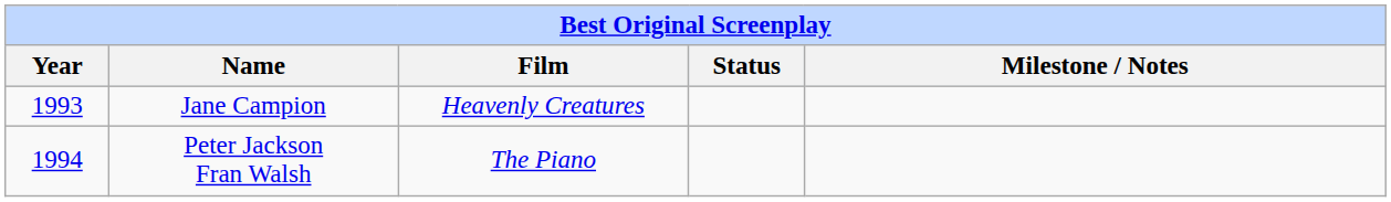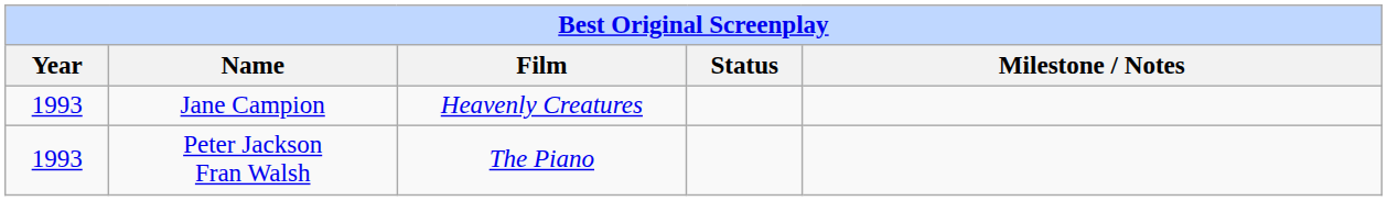 <table class="wikitable" style="text-align: center">
 <tr ---- bgcolor="#bfd7ff">
 <td colspan=5 align=center><strong><a href='#'>Best Original Screenplay</a></strong></td>
 </tr>
 <tr ---- bgcolor="#ebf5ff">
 <th width="075">Year</th>
 <th width="250">Name</th>
 <th width="250">Film</th>
 <th width="080">Status</th>
 <th width="550">Milestone / Notes</th>
 </tr>
 <tr>
 <td><a href='#'>1993</a></td>
 <td><a href='#'>Jane Campion</a></td>
 <td><em><a href='#'>Heavenly Creatures</a></em></td>
 <td></td>
 <td></td>
 </tr>
 <tr>
-<td><a href='#'>1994</a></td>
+<td><a href='#'>1993</a></td>
 <td><a href='#'>Peter Jackson</a><br><a href='#'>Fran Walsh</a></td>
 <td><em><a href='#'>The Piano</a></em></td>
 <td></td>
 <td></td>
 </tr>
 </table>
